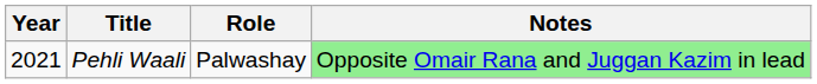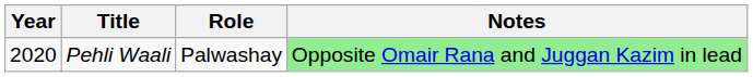 <table class="wikitable">
 <tr>
 <th>Year</th>
 <th>Title</th>
 <th>Role</th>
 <th>Notes</th>
 </tr>
 <tr>
-<td>2021</td>
+<td>2020</td>
 <td><em>Pehli Waali</em></td>
 <td>Palwashay</td>
 <td style="background: lightgreen;">Opposite <a href='#'>Omair Rana</a> and <a href='#'>Juggan Kazim</a> in lead</td>
 </tr>
 </table>
